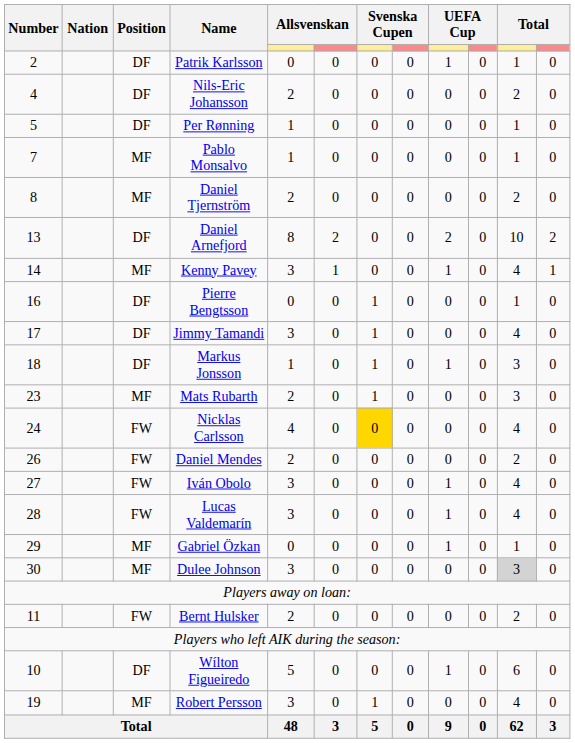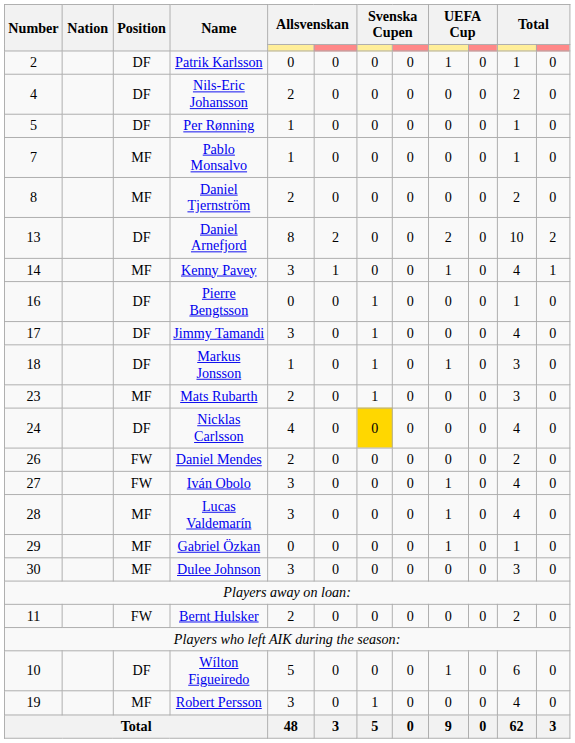 <table class="wikitable" style="font-size: 95%; text-align: center;">
 <tr>
 <th rowspan=2 width=60>Number</th>
 <th rowspan=2 width=60>Nation</th>
 <th rowspan=2 width=60>Position</th>
 <th rowspan=2 width=200>Name</th>
 <th colspan=2>Allsvenskan</th>
 <th colspan=2>Svenska Cupen</th>
 <th colspan=2>UEFA Cup</th>
 <th colspan=2>Total</th>
 </tr>
 <tr>
 <th style="width:60px; background:#fe9;"></th>
 <th style="width:60px; background:#ff8888;"></th>
 <th style="width:60px; background:#fe9;"></th>
 <th style="width:60px; background:#ff8888;"></th>
 <th style="width:100px; background:#fe9;"></th>
 <th style="width:60px; background:#ff8888;"></th>
 <th style="width:100px; background:#fe9;"></th>
 <th style="width:100px; background:#ff8888;"></th>
 </tr>
 <tr>
 <td>2</td>
 <td></td>
 <td>DF</td>
 <td><a href='#'>Patrik Karlsson</a></td>
 <td>0</td>
 <td>0</td>
 <td>0</td>
 <td>0</td>
 <td>1</td>
 <td>0</td>
 <td>1</td>
 <td>0</td>
 </tr>
 <tr>
 <td>4</td>
 <td></td>
 <td>DF</td>
 <td><a href='#'>Nils-Eric Johansson</a></td>
 <td>2</td>
 <td>0</td>
 <td>0</td>
 <td>0</td>
 <td>0</td>
 <td>0</td>
 <td>2</td>
 <td>0</td>
 </tr>
 <tr>
 <td>5</td>
 <td></td>
 <td>DF</td>
 <td><a href='#'>Per Rønning</a></td>
 <td>1</td>
 <td>0</td>
 <td>0</td>
 <td>0</td>
 <td>0</td>
 <td>0</td>
 <td>1</td>
 <td>0</td>
 </tr>
 <tr>
 <td>7</td>
 <td></td>
 <td>MF</td>
 <td><a href='#'>Pablo Monsalvo</a></td>
 <td>1</td>
 <td>0</td>
 <td>0</td>
 <td>0</td>
 <td>0</td>
 <td>0</td>
 <td>1</td>
 <td>0</td>
 </tr>
 <tr>
 <td>8</td>
 <td></td>
 <td>MF</td>
 <td><a href='#'>Daniel Tjernström</a></td>
 <td>2</td>
 <td>0</td>
 <td>0</td>
 <td>0</td>
 <td>0</td>
 <td>0</td>
 <td>2</td>
 <td>0</td>
 </tr>
 <tr>
 <td>13</td>
 <td></td>
 <td>DF</td>
 <td><a href='#'>Daniel Arnefjord</a></td>
 <td>8</td>
 <td>2</td>
 <td>0</td>
 <td>0</td>
 <td>2</td>
 <td>0</td>
 <td>10</td>
 <td>2</td>
 </tr>
 <tr>
 <td>14</td>
 <td></td>
 <td>MF</td>
 <td><a href='#'>Kenny Pavey</a></td>
 <td>3</td>
 <td>1</td>
 <td>0</td>
 <td>0</td>
 <td>1</td>
 <td>0</td>
 <td>4</td>
 <td>1</td>
 </tr>
 <tr>
 <td>16</td>
 <td></td>
 <td>DF</td>
 <td><a href='#'>Pierre Bengtsson</a></td>
 <td>0</td>
 <td>0</td>
 <td>1</td>
 <td>0</td>
 <td>0</td>
 <td>0</td>
 <td>1</td>
 <td>0</td>
 </tr>
 <tr>
 <td>17</td>
 <td></td>
 <td>DF</td>
 <td><a href='#'>Jimmy Tamandi</a></td>
 <td>3</td>
 <td>0</td>
 <td>1</td>
 <td>0</td>
 <td>0</td>
 <td>0</td>
 <td>4</td>
 <td>0</td>
 </tr>
 <tr>
 <td>18</td>
 <td></td>
 <td>DF</td>
 <td><a href='#'>Markus Jonsson</a></td>
 <td>1</td>
 <td>0</td>
 <td>1</td>
 <td>0</td>
 <td>1</td>
 <td>0</td>
 <td>3</td>
 <td>0</td>
 </tr>
 <tr>
 <td>23</td>
 <td></td>
 <td>MF</td>
 <td><a href='#'>Mats Rubarth</a></td>
 <td>2</td>
 <td>0</td>
 <td>1</td>
 <td>0</td>
 <td>0</td>
 <td>0</td>
 <td>3</td>
 <td>0</td>
 </tr>
 <tr>
 <td>24</td>
 <td></td>
-<td>FW</td>
+<td>DF</td>
 <td><a href='#'>Nicklas Carlsson</a></td>
 <td>4</td>
 <td>0</td>
 <td style="background: gold;">0</td>
 <td>0</td>
 <td>0</td>
 <td>0</td>
 <td>4</td>
 <td>0</td>
 </tr>
 <tr>
 <td>26</td>
 <td></td>
 <td>FW</td>
 <td><a href='#'>Daniel Mendes</a></td>
 <td>2</td>
 <td>0</td>
 <td>0</td>
 <td>0</td>
 <td>0</td>
 <td>0</td>
 <td>2</td>
 <td>0</td>
 </tr>
 <tr>
 <td>27</td>
 <td></td>
 <td>FW</td>
 <td><a href='#'>Iván Obolo</a></td>
 <td>3</td>
 <td>0</td>
 <td>0</td>
 <td>0</td>
 <td>1</td>
 <td>0</td>
 <td>4</td>
 <td>0</td>
 </tr>
 <tr>
 <td>28</td>
 <td></td>
-<td>FW</td>
+<td>MF</td>
 <td><a href='#'>Lucas Valdemarín</a></td>
 <td>3</td>
 <td>0</td>
 <td>0</td>
 <td>0</td>
 <td>1</td>
 <td>0</td>
 <td>4</td>
 <td>0</td>
 </tr>
 <tr>
 <td>29</td>
 <td></td>
 <td>MF</td>
 <td><a href='#'>Gabriel Özkan</a></td>
 <td>0</td>
 <td>0</td>
 <td>0</td>
 <td>0</td>
 <td>1</td>
 <td>0</td>
 <td>1</td>
 <td>0</td>
 </tr>
 <tr>
 <td>30</td>
 <td></td>
 <td>MF</td>
 <td><a href='#'>Dulee Johnson</a></td>
 <td>3</td>
 <td>0</td>
 <td>0</td>
 <td>0</td>
 <td>0</td>
 <td>0</td>
-<td style="background: lightgrey;">3</td>
+<td>3</td>
 <td>0</td>
 </tr>
 <tr>
 <td colspan="15"><em>Players away on loan:</em></td>
 </tr>
 <tr>
 <td>11</td>
 <td></td>
 <td>FW</td>
 <td><a href='#'>Bernt Hulsker</a></td>
 <td>2</td>
 <td>0</td>
 <td>0</td>
 <td>0</td>
 <td>0</td>
 <td>0</td>
 <td>2</td>
 <td>0</td>
 </tr>
 <tr>
 <td colspan="15"><em>Players who left AIK during the season:</em></td>
 </tr>
 <tr>
 <td>10</td>
 <td></td>
 <td>DF</td>
 <td><a href='#'>Wílton Figueiredo</a></td>
 <td>5</td>
 <td>0</td>
 <td>0</td>
 <td>0</td>
 <td>1</td>
 <td>0</td>
 <td>6</td>
 <td>0</td>
 </tr>
 <tr>
 <td>19</td>
 <td></td>
 <td>MF</td>
 <td><a href='#'>Robert Persson</a></td>
 <td>3</td>
 <td>0</td>
 <td>1</td>
 <td>0</td>
 <td>0</td>
 <td>0</td>
 <td>4</td>
 <td>0</td>
 </tr>
 <tr>
 <th colspan=4>Total</th>
 <th>48</th>
 <th>3</th>
 <th>5</th>
 <th>0</th>
 <th>9</th>
 <th>0</th>
 <th>62</th>
 <th>3</th>
 </tr>
 </table>
